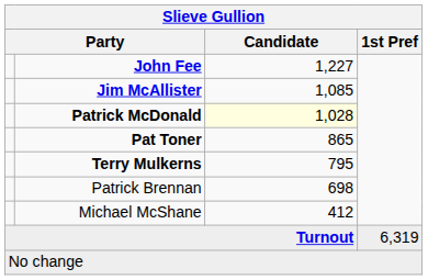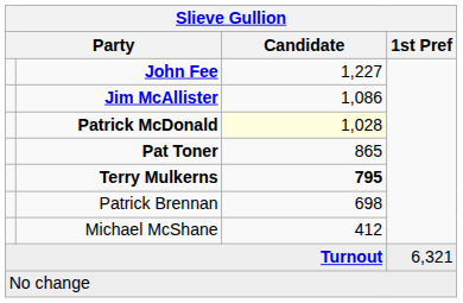 <table class="wikitable">
 <tr>
 <th colspan="4" align="center"><a href='#'>Slieve Gullion</a></th>
 </tr>
 <tr>
 <th colspan="2" align="center" width=200>Party</th>
 <th width=150>Candidate</th>
 <th width=60>1st Pref</th>
 </tr>
 <tr>
 <td></td>
 <td align="right"><strong><a href='#'>John Fee</a></strong></td>
 <td align="right">1,227</td>
 </tr>
 <tr>
 <td></td>
 <td align="right"><strong><a href='#'>Jim McAllister</a></strong></td>
-<td align="right">1,085</td>
+<td align="right">1,086</td>
 </tr>
 <tr>
 <td></td>
 <td align="right"><strong>Patrick McDonald</strong></td>
 <td align="right" style="background: lightyellow;">1,028</td>
 </tr>
 <tr>
 <td></td>
 <td align="right"><strong>Pat Toner</strong></td>
 <td align="right">865</td>
 </tr>
 <tr>
 <td></td>
 <td align="right"><strong>Terry Mulkerns</strong></td>
-<td align="right">795</td>
+<td align="right"><strong>795</strong></td>
 </tr>
 <tr>
 <td></td>
 <td align="right">Patrick Brennan</td>
 <td align="right">698</td>
 </tr>
 <tr>
 <td></td>
 <td align="right">Michael McShane</td>
 <td align="right">412</td>
 </tr>
 <tr bgcolor="EEEEEE">
 <td colspan=3 align="right"><strong><a href='#'>Turnout</a></strong></td>
-<td align="right">6,319</td>
+<td align="right">6,321</td>
 </tr>
 <tr>
 <td colspan=4 bgcolor="EEEEEE">No change</td>
 </tr>
 </table>
